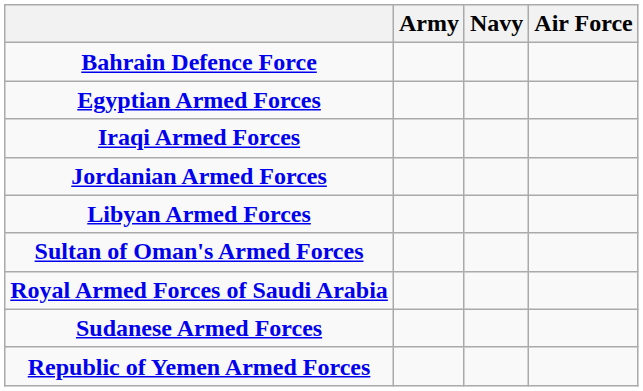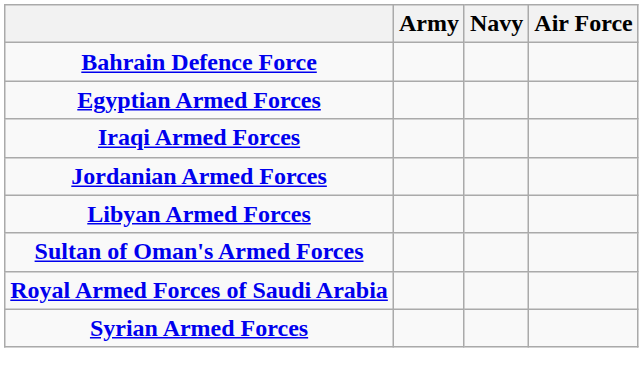 <table class="wikitable plainrowheaders" style="text-align:center;" border="1">
 <tr>
 <th></th>
 <th>Army</th>
 <th>Navy</th>
 <th>Air Force</th>
 </tr>
 <tr>
 <td><strong><a href='#'>Bahrain Defence Force</a></strong></td>
 <td></td>
 <td></td>
 <td></td>
 </tr>
 <tr>
 <td><strong><a href='#'>Egyptian Armed Forces</a></strong></td>
 <td></td>
 <td></td>
 <td></td>
 </tr>
 <tr>
 <td><strong><a href='#'>Iraqi Armed Forces</a></strong></td>
 <td></td>
 <td></td>
 <td></td>
 </tr>
 <tr>
 <td><strong><a href='#'>Jordanian Armed Forces</a></strong></td>
 <td></td>
 <td></td>
 <td></td>
 </tr>
 <tr>
 <td><strong><a href='#'>Libyan Armed Forces</a></strong></td>
 <td></td>
 <td></td>
 <td></td>
 </tr>
 <tr>
 <td><strong><a href='#'>Sultan of Oman's Armed Forces</a></strong></td>
 <td></td>
 <td></td>
 <td></td>
 </tr>
 <tr>
 <td><a href='#'><strong>Royal Armed Forces of Saudi Arabia</strong></a></td>
 <td></td>
 <td></td>
 <td></td>
 </tr>
 <tr>
-<td><strong><a href='#'>Sudanese Armed Forces</a></strong></td>
-<td></td>
-<td></td>
-<td></td>
-</tr>
-<tr>
-<td><strong><a href='#'>Republic of Yemen Armed Forces</a></strong></td>
+<td><strong><a href='#'>Syrian Armed Forces</a></strong></td>
 <td></td>
 <td></td>
 <td></td>
 </tr>
 </table>
